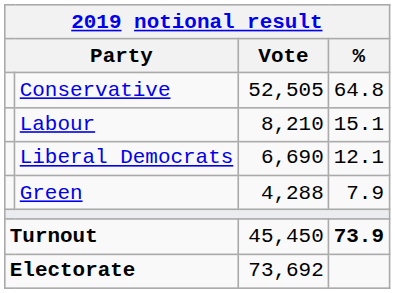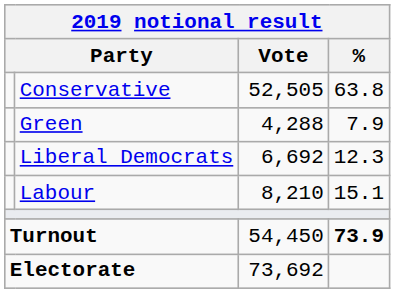 <table class="wikitable">
 <tr>
 <th colspan="4"><a href='#'>2019</a> <a href='#'>notional result</a></th>
 </tr>
 <tr>
 <th bgcolor="#DDDDFF" width="130px" colspan="2">Party</th>
 <th bgcolor="#DDDDFF" width="50px">Vote</th>
 <th bgcolor="#DDDDFF" width="30px">%</th>
 </tr>
 <tr>
 <td></td>
 <td><a href='#'>Conservative</a></td>
 <td align=right>52,505</td>
-<td align=right>64.8</td>
+<td align=right>63.8</td>
+</tr>
+<tr>
+<td></td>
+<td><a href='#'>Green</a></td>
+<td align=right>4,288</td>
+<td align=right>7.9</td>
+</tr>
+<tr>
+<td></td>
+<td><a href='#'>Liberal Democrats</a></td>
+<td align=right>6,692</td>
+<td align=right>12.3</td>
 </tr>
 <tr>
 <td></td>
 <td><a href='#'>Labour</a></td>
 <td align=right>8,210</td>
 <td align=right>15.1</td>
 </tr>
 <tr>
-<td></td>
-<td><a href='#'>Liberal Democrats</a></td>
-<td align=right>6,690</td>
-<td align=right>12.1</td>
-</tr>
-<tr>
-<td></td>
-<td><a href='#'>Green</a></td>
-<td align=right>4,288</td>
-<td align=right>7.9</td>
-</tr>
-<tr>
 <td colspan="4" bgcolor="#EAECF0"></td>
 </tr>
 <tr>
 <td colspan="2"><strong>Turnout</strong></td>
-<td align=right>45,450</td>
+<td align=right>54,450</td>
 <td align=right><strong>73.9</strong></td>
 </tr>
 <tr>
 <td colspan="2"><strong>Electorate</strong></td>
 <td align=right>73,692</td>
 </tr>
 </table>
